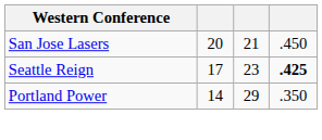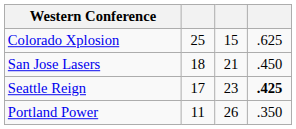 <table class="wikitable" width="300px" style="font-size:95%;text-align:center;">
 <tr>
 <th width="40%">Western Conference</th>
 <th width="7.5%"></th>
 <th width="7.5%"></th>
 <th width="7.5%"></th>
 </tr>
 <tr>
+<td align="left"><a href='#'>Colorado Xplosion</a></td>
+<td>25</td>
+<td>15</td>
+<td>.625</td>
+</tr>
+<tr>
 <td align="left"><a href='#'>San Jose Lasers</a></td>
-<td>20</td>
+<td>18</td>
 <td>21</td>
 <td>.450</td>
 </tr>
 <tr>
 <td align="left"><a href='#'>Seattle Reign</a></td>
 <td>17</td>
 <td>23</td>
 <td><strong>.425</strong></td>
 </tr>
 <tr>
 <td align="left"><a href='#'>Portland Power</a></td>
-<td>14</td>
-<td>29</td>
+<td>11</td>
+<td>26</td>
 <td>.350</td>
 </tr>
 </table>
